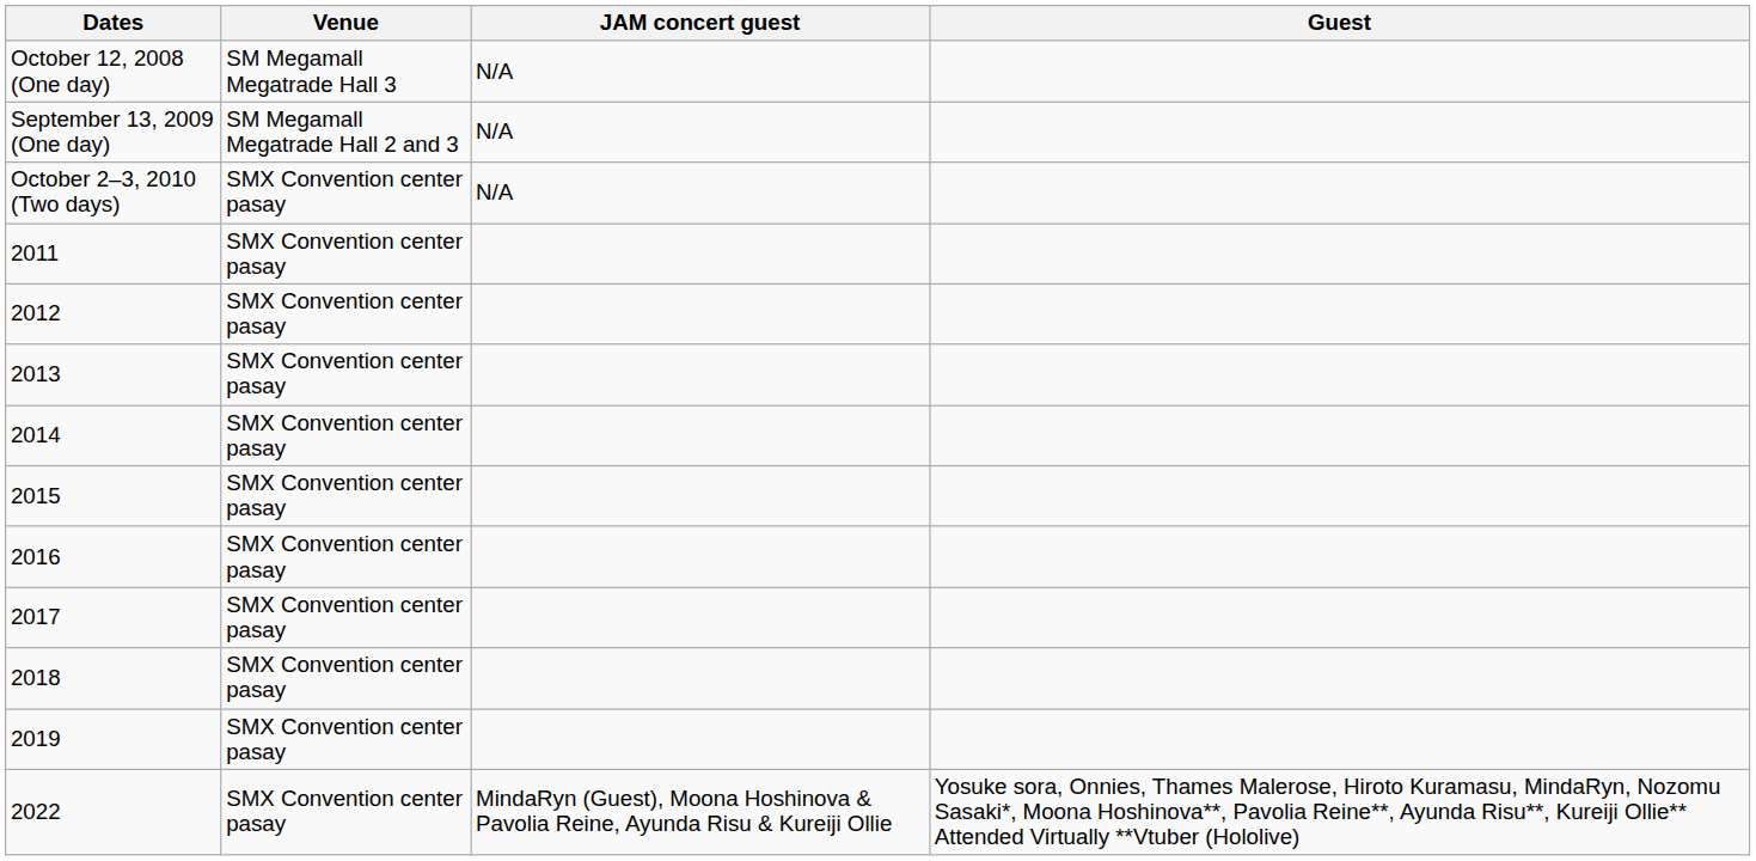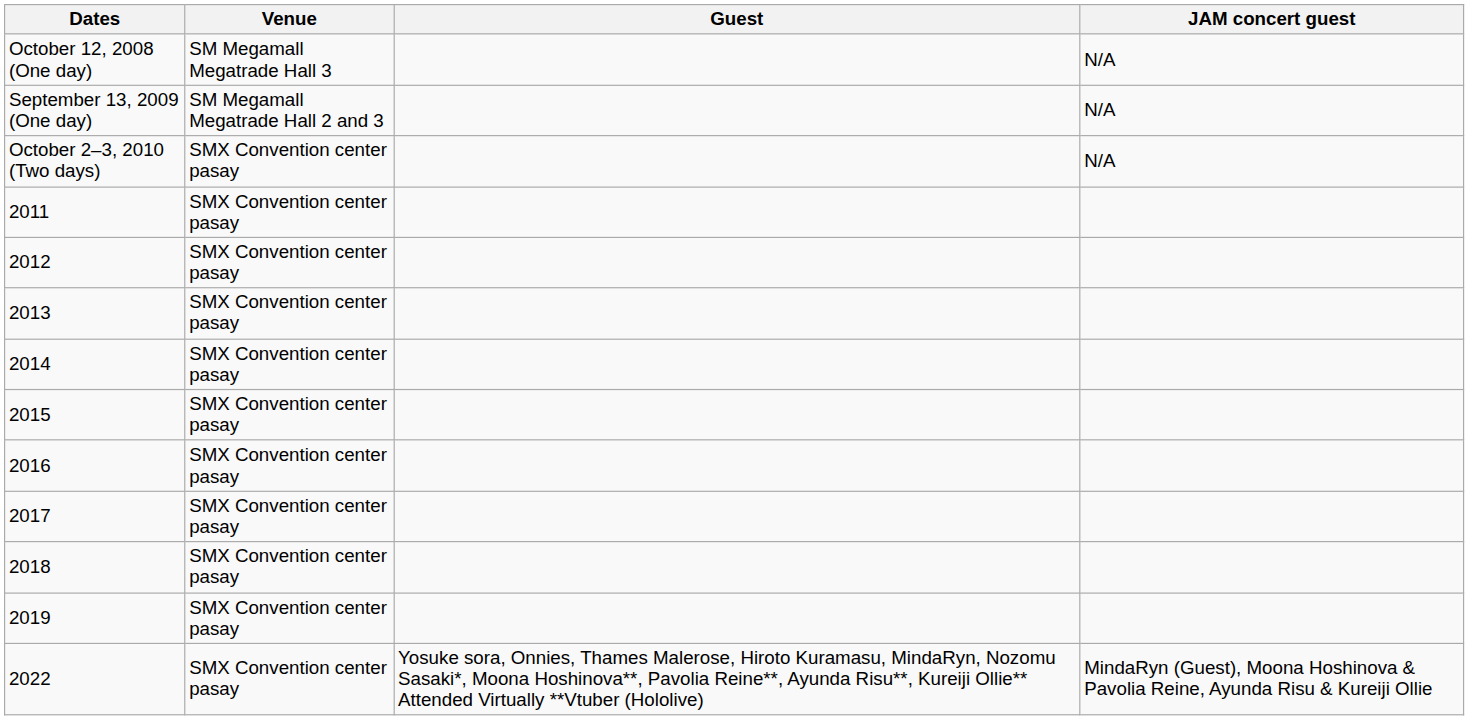 <table class="wikitable">
 <tr>
 <th>Dates</th>
 <th>Venue</th>
+<th>Guest</th>
 <th>JAM concert guest</th>
-<th>Guest</th>
 </tr>
 <tr>
 <td>October 12, 2008 (One day)</td>
 <td>SM Megamall Megatrade Hall 3</td>
+<td></td>
 <td>N/A</td>
-<td></td>
 </tr>
 <tr>
 <td>September 13, 2009 (One day)</td>
 <td>SM Megamall Megatrade Hall 2 and 3</td>
+<td></td>
 <td>N/A</td>
-<td></td>
 </tr>
 <tr>
 <td>October 2–3, 2010 (Two days)</td>
 <td>SMX Convention center pasay</td>
+<td></td>
 <td>N/A</td>
-<td></td>
 </tr>
 <tr>
 <td>2011</td>
 <td>SMX Convention center pasay</td>
 <td></td>
 <td></td>
 </tr>
 <tr>
 <td>2012</td>
 <td>SMX Convention center pasay</td>
 <td></td>
 <td></td>
 </tr>
 <tr>
 <td>2013</td>
 <td>SMX Convention center pasay</td>
 <td></td>
 <td></td>
 </tr>
 <tr>
 <td>2014</td>
 <td>SMX Convention center pasay</td>
 <td></td>
 <td></td>
 </tr>
 <tr>
 <td>2015</td>
 <td>SMX Convention center pasay</td>
 <td></td>
 <td></td>
 </tr>
 <tr>
 <td>2016</td>
 <td>SMX Convention center pasay</td>
 <td></td>
 <td></td>
 </tr>
 <tr>
 <td>2017</td>
 <td>SMX Convention center pasay</td>
 <td></td>
 <td></td>
 </tr>
 <tr>
 <td>2018</td>
 <td>SMX Convention center pasay</td>
 <td></td>
 <td></td>
 </tr>
 <tr>
 <td>2019</td>
 <td>SMX Convention center pasay</td>
 <td></td>
 <td></td>
 </tr>
 <tr>
 <td>2022</td>
 <td>SMX Convention center pasay</td>
+<td>Yosuke sora, Onnies, Thames Malerose, Hiroto Kuramasu, MindaRyn, Nozomu Sasaki*,  Moona Hoshinova**, Pavolia Reine**, Ayunda Risu**, Kureiji Ollie**<br>Attended Virtually **Vtuber (Hololive)</td>
 <td>MindaRyn (Guest), Moona Hoshinova & Pavolia Reine, Ayunda Risu & Kureiji Ollie</td>
-<td>Yosuke sora, Onnies, Thames Malerose, Hiroto Kuramasu, MindaRyn, Nozomu Sasaki*,  Moona Hoshinova**, Pavolia Reine**, Ayunda Risu**, Kureiji Ollie**<br>Attended Virtually **Vtuber (Hololive)</td>
 </tr>
 </table>
